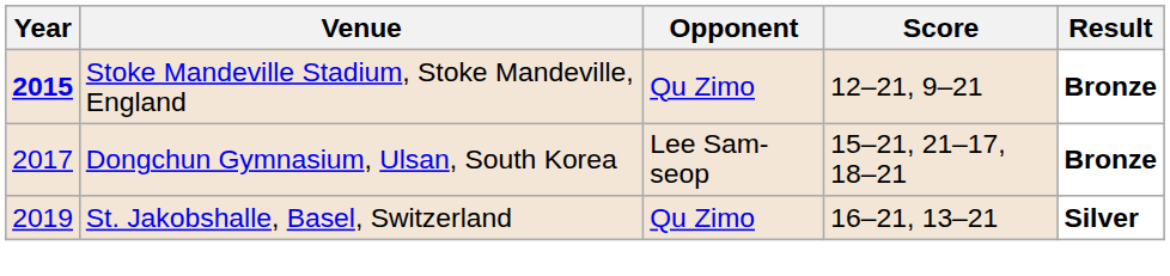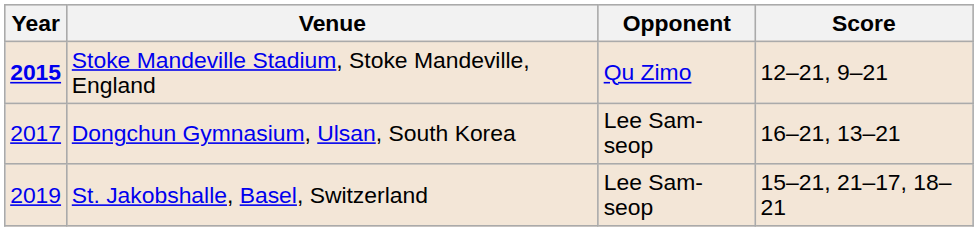 <table class="sortable wikitable" style="font-size: 90%;">
 <tr>
 <th>Year</th>
 <th>Venue</th>
 <th>Opponent</th>
 <th>Score</th>
-<th>Result</th>
 </tr>
 <tr style="background:#F3E6D7">
 <td align="center"><strong><a href='#'>2015</a></strong></td>
 <td align="left"><a href='#'>Stoke Mandeville Stadium</a>, Stoke Mandeville, England</td>
 <td align="left"> <a href='#'>Qu Zimo</a></td>
 <td align="left">12–21, 9–21</td>
-<td style="text-align:left; background:white"> <strong>Bronze</strong></td>
 </tr>
 <tr style="background:#F3E6D7">
 <td align="center"><a href='#'>2017</a></td>
 <td align="left"><a href='#'>Dongchun Gymnasium</a>, <a href='#'>Ulsan</a>, South Korea</td>
 <td align="left"> Lee Sam-seop</td>
-<td align="left">15–21, 21–17, 18–21</td>
-<td style="text-align:left; background:white"> <strong>Bronze</strong></td>
+<td align="left">16–21, 13–21</td>
 </tr>
 <tr style="background:#F3E6D7">
 <td align="center"><a href='#'>2019</a></td>
 <td align="left"><a href='#'>St. Jakobshalle</a>, <a href='#'>Basel</a>, Switzerland</td>
-<td align="left"> <a href='#'>Qu Zimo</a></td>
-<td align="left">16–21, 13–21</td>
-<td style="text-align:left; background:white"> <strong>Silver</strong></td>
+<td align="left"> Lee Sam-seop</td>
+<td align="left">15–21, 21–17, 18–21</td>
 </tr>
 </table>
